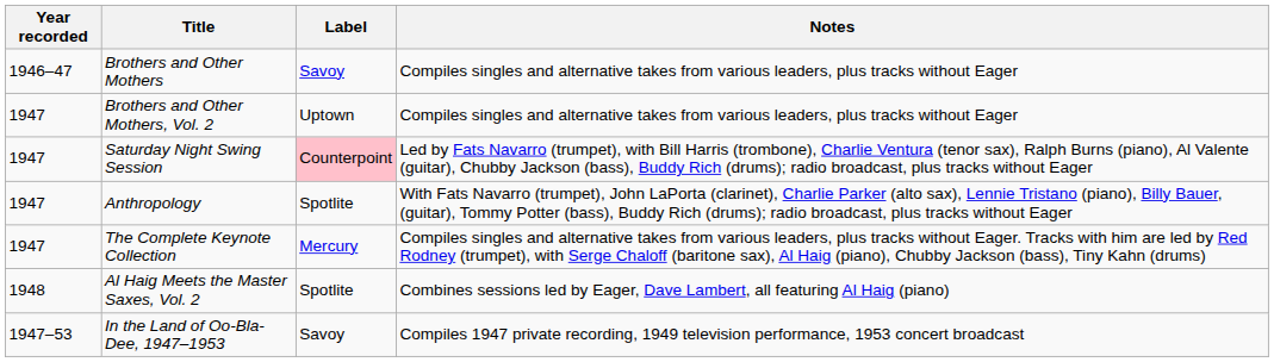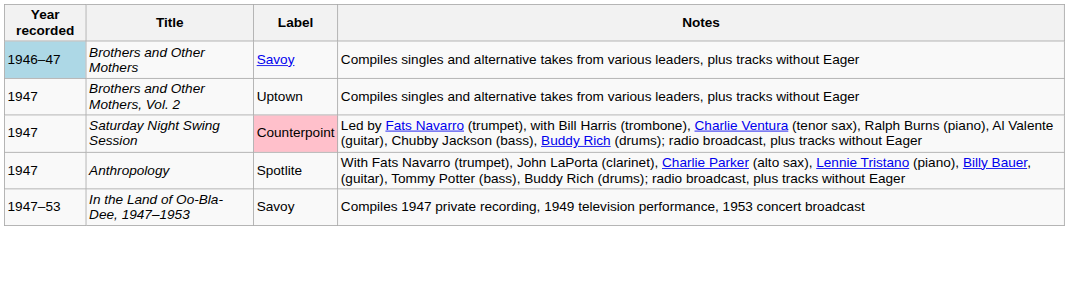 <table class="wikitable sortable">
 <tr>
 <th>Year recorded</th>
 <th>Title</th>
 <th>Label</th>
 <th>Notes</th>
 </tr>
 <tr>
-<td>1946–47</td>
+<td style="background: lightblue;">1946–47</td>
 <td><em>Brothers and Other Mothers</em></td>
 <td><a href='#'>Savoy</a></td>
 <td>Compiles singles and alternative takes from various leaders, plus tracks without Eager</td>
 </tr>
 <tr>
 <td>1947</td>
 <td><em>Brothers and Other Mothers, Vol. 2</em></td>
 <td>Uptown</td>
 <td>Compiles singles and alternative takes from various leaders, plus tracks without Eager</td>
 </tr>
 <tr>
 <td>1947</td>
 <td><em>Saturday Night Swing Session</em></td>
 <td style="background: pink;">Counterpoint</td>
 <td>Led by <a href='#'>Fats Navarro</a> (trumpet), with Bill Harris (trombone), <a href='#'>Charlie Ventura</a> (tenor sax), Ralph Burns (piano), Al Valente (guitar), Chubby Jackson (bass), <a href='#'>Buddy Rich</a> (drums); radio broadcast, plus tracks without Eager</td>
 </tr>
 <tr>
 <td>1947</td>
 <td><em>Anthropology</em></td>
 <td>Spotlite</td>
 <td>With Fats Navarro (trumpet), John LaPorta (clarinet), <a href='#'>Charlie Parker</a> (alto sax), <a href='#'>Lennie Tristano</a> (piano), <a href='#'>Billy Bauer</a>, (guitar), Tommy Potter (bass), Buddy Rich (drums); radio broadcast, plus tracks without Eager</td>
 </tr>
 <tr>
-<td>1947</td>
-<td><em>The Complete Keynote Collection</em></td>
-<td><a href='#'>Mercury</a></td>
-<td>Compiles singles and alternative takes from various leaders, plus tracks without Eager. Tracks with him are led by <a href='#'>Red Rodney</a> (trumpet), with <a href='#'>Serge Chaloff</a> (baritone sax), <a href='#'>Al Haig</a> (piano), Chubby Jackson (bass), Tiny Kahn (drums)</td>
-</tr>
-<tr>
-<td>1948</td>
-<td><em>Al Haig Meets the Master Saxes, Vol. 2</em></td>
-<td>Spotlite</td>
-<td>Combines sessions led by Eager, <a href='#'>Dave Lambert</a>, all featuring <a href='#'>Al Haig</a> (piano)</td>
-</tr>
-<tr>
 <td>1947–53</td>
 <td><em>In the Land of Oo-Bla-Dee, 1947–1953</em></td>
 <td>Savoy</td>
 <td>Compiles 1947 private recording, 1949 television performance, 1953 concert broadcast</td>
 </tr>
 </table>
